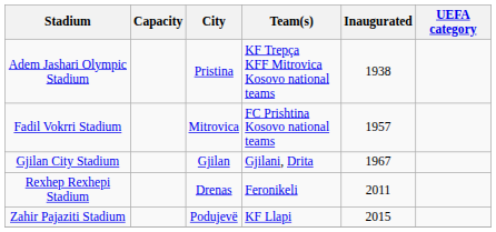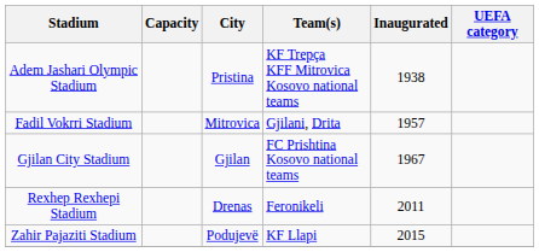 <table class="wikitable sortable" style="text-align:center;">
 <tr>
 <th>Stadium</th>
 <th>Capacity</th>
 <th>City</th>
 <th>Team(s)</th>
 <th>Inaugurated</th>
 <th><a href='#'>UEFA category</a></th>
 </tr>
 <tr>
 <td><a href='#'>Adem Jashari Olympic Stadium</a></td>
 <td></td>
 <td><a href='#'>Pristina</a></td>
 <td align="left"><a href='#'>KF Trepça</a><br><a href='#'>KFF Mitrovica</a><br><a href='#'>Kosovo national teams</a></td>
 <td>1938</td>
 <td></td>
 </tr>
 <tr>
 <td><a href='#'>Fadil Vokrri Stadium</a></td>
 <td></td>
 <td><a href='#'>Mitrovica</a></td>
-<td align="left"><a href='#'>FC Prishtina</a><br><a href='#'>Kosovo national teams</a></td>
+<td align="left"><a href='#'>Gjilani</a>, <a href='#'>Drita</a><br></td>
 <td>1957</td>
 <td></td>
 </tr>
 <tr>
 <td><a href='#'>Gjilan City Stadium</a></td>
 <td></td>
 <td><a href='#'>Gjilan</a></td>
-<td align="left"><a href='#'>Gjilani</a>, <a href='#'>Drita</a><br></td>
+<td align="left"><a href='#'>FC Prishtina</a><br><a href='#'>Kosovo national teams</a></td>
 <td>1967</td>
 <td></td>
 </tr>
 <tr>
 <td><a href='#'>Rexhep Rexhepi Stadium</a></td>
 <td></td>
 <td><a href='#'>Drenas</a></td>
 <td align="left"><a href='#'>Feronikeli</a><br></td>
 <td>2011</td>
 <td></td>
 </tr>
 <tr>
 <td><a href='#'>Zahir Pajaziti Stadium</a></td>
 <td></td>
 <td><a href='#'>Podujevë</a></td>
 <td align="left"><a href='#'>KF Llapi</a><br></td>
 <td>2015</td>
 <td></td>
 </tr>
 <tr>
 </tr>
 </table>
